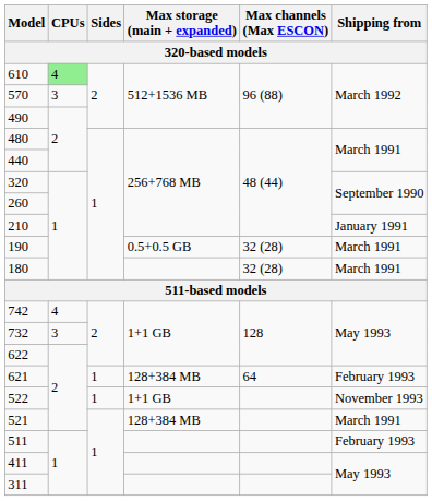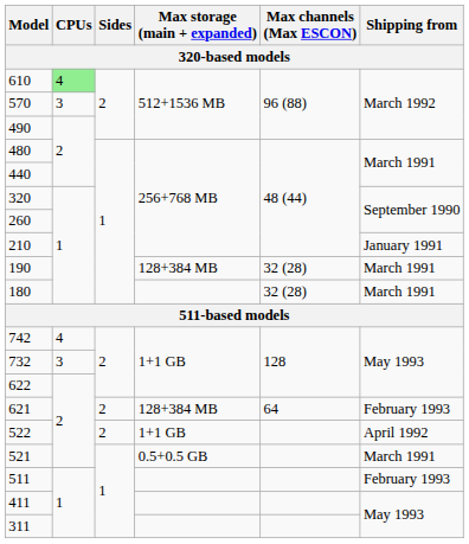 <table class="wikitable">
 <tr>
 <th>Model</th>
 <th>CPUs</th>
 <th>Sides</th>
 <th>Max storage<br>(main + <a href='#'>expanded</a>)</th>
 <th>Max channels<br>(Max <a href='#'>ESCON</a>)</th>
 <th>Shipping from</th>
 </tr>
 <tr>
 <th scope="col" colspan="8">320-based models</th>
 </tr>
 <tr>
 <td>610</td>
 <td style="background: lightgreen;">4</td>
 <td rowspan="3">2</td>
 <td rowspan="3">512+1536 MB</td>
 <td rowspan="3">96 (88)</td>
 <td rowspan="3">March 1992</td>
 </tr>
 <tr>
 <td>570</td>
 <td>3</td>
 </tr>
 <tr>
 <td>490</td>
 <td rowspan="3">2</td>
 </tr>
 <tr>
 <td>480</td>
 <td rowspan="7">1</td>
 <td rowspan="5">256+768 MB</td>
 <td rowspan="5">48 (44)</td>
 <td rowspan="2">March 1991</td>
 </tr>
 <tr>
 <td>440</td>
 </tr>
 <tr>
 <td>320</td>
 <td rowspan="5">1</td>
 <td rowspan="2">September 1990</td>
 </tr>
 <tr>
 <td>260</td>
 </tr>
 <tr>
 <td>210</td>
 <td>January 1991</td>
 </tr>
 <tr>
 <td>190</td>
-<td rowspan="1">0.5+0.5 GB</td>
+<td>128+384 MB</td>
 <td>32 (28)</td>
 <td>March 1991</td>
 </tr>
 <tr>
 <td>180</td>
 <td></td>
 <td>32 (28)</td>
 <td>March 1991</td>
 </tr>
 <tr>
 <th scope="col" colspan="8">511-based models</th>
 </tr>
 <tr>
 <td>742</td>
 <td>4</td>
 <td rowspan="3">2</td>
 <td rowspan="3">1+1 GB</td>
 <td rowspan="3">128</td>
 <td rowspan="3">May 1993</td>
 </tr>
 <tr>
 <td>732</td>
 <td>3</td>
 </tr>
 <tr>
 <td>622</td>
 <td rowspan="4">2</td>
 </tr>
 <tr>
 <td>621</td>
-<td>1</td>
+<td>2</td>
 <td>128+384 MB</td>
 <td>64</td>
 <td>February 1993</td>
 </tr>
 <tr>
 <td>522</td>
-<td>1</td>
+<td>2</td>
 <td>1+1 GB</td>
 <td></td>
-<td>November 1993</td>
+<td>April 1992</td>
 </tr>
 <tr>
 <td>521</td>
 <td rowspan="4">1</td>
-<td>128+384 MB</td>
+<td rowspan="1">0.5+0.5 GB</td>
 <td></td>
 <td>March 1991</td>
 </tr>
 <tr>
 <td>511</td>
 <td rowspan="3">1</td>
 <td></td>
 <td></td>
 <td>February 1993</td>
 </tr>
 <tr>
 <td>411</td>
 <td></td>
 <td></td>
 <td rowspan="2">May 1993</td>
 </tr>
 <tr>
 <td>311</td>
 <td></td>
 <td></td>
 </tr>
 </table>
